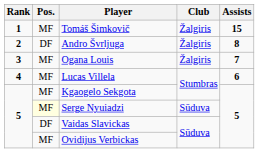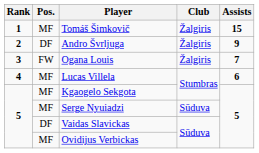 <table class="wikitable" style="text-align:center;">
 <tr>
 <th>Rank</th>
 <th width=35px>Pos.</th>
 <th width=180px>Player</th>
 <th>Club</th>
 <th>Assists</th>
 </tr>
 <tr>
 <td><strong>1</strong></td>
 <td>MF</td>
 <td align="left"> <a href='#'>Tomáš Šimkovič</a></td>
 <td align="left"><a href='#'>Žalgiris</a></td>
 <td><strong>15</strong></td>
 </tr>
 <tr>
 <td><strong>2</strong></td>
 <td>DF</td>
 <td align="left"> <a href='#'>Andro Švrljuga</a></td>
 <td align="left"><a href='#'>Žalgiris</a></td>
-<td><strong>8</strong></td>
+<td><strong>9</strong></td>
 </tr>
 <tr>
 <td><strong>3</strong></td>
-<td>MF</td>
+<td>FW</td>
 <td align="left"> <a href='#'>Ogana Louis</a></td>
 <td align="left"><a href='#'>Žalgiris</a></td>
 <td><strong>7</strong></td>
 </tr>
 <tr>
 <td><strong>4</strong></td>
 <td>MF</td>
 <td align="left"> <a href='#'>Lucas Villela</a></td>
 <td align="left" rowspan=2><a href='#'>Stumbras</a></td>
 <td><strong>6</strong></td>
 </tr>
 <tr>
 <td rowspan=4><strong>5</strong></td>
 <td>MF</td>
 <td align="left"> <a href='#'>Kgaogelo Sekgota</a></td>
 <td rowspan=4><strong>5</strong></td>
 </tr>
 <tr>
-<td style="background: lightyellow;">MF</td>
+<td>MF</td>
 <td align="left"> <a href='#'>Serge Nyuiadzi</a></td>
 <td align="left"><a href='#'>Sūduva</a></td>
 </tr>
 <tr>
 <td>DF</td>
 <td align="left"> <a href='#'>Vaidas Slavickas</a></td>
 <td align="left" rowspan=2><a href='#'>Sūduva</a></td>
 </tr>
 <tr>
 <td>MF</td>
 <td align="left"> <a href='#'>Ovidijus Verbickas</a></td>
 </tr>
 </table>
